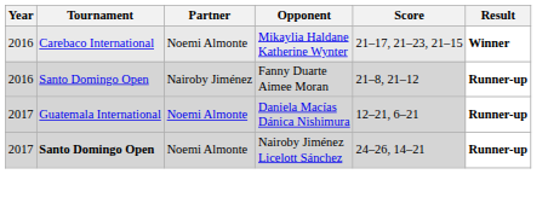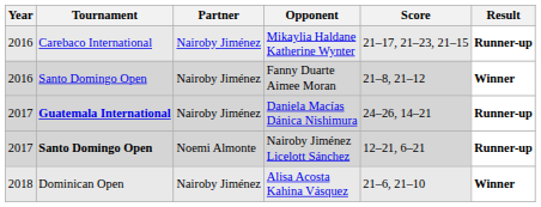 <table class="sortable wikitable" style="font-size: 90%;">
 <tr>
 <th>Year</th>
 <th>Tournament</th>
 <th>Partner</th>
 <th>Opponent</th>
 <th>Score</th>
 <th>Result</th>
 </tr>
 <tr style="background:#E9E9E9">
 <td align="center">2016</td>
 <td align="left"><a href='#'>Carebaco International</a></td>
-<td align="left"> Noemi Almonte</td>
+<td align="left"> <a href='#'>Nairoby Jiménez</a></td>
 <td align="left"> <a href='#'>Mikaylia Haldane</a> <br>  <a href='#'>Katherine Wynter</a></td>
 <td align="left">21–17, 21–23, 21–15</td>
-<td style="text-align:left; background:white"> <strong>Winner</strong></td>
+<td style="text-align:left; background:white"> <strong>Runner-up</strong></td>
 </tr>
 <tr style="background:#D5D5D5">
 <td align="center">2016</td>
 <td align="left"><a href='#'>Santo Domingo Open</a></td>
 <td align="left"> Nairoby Jiménez</td>
 <td align="left"> Fanny Duarte <br>  Aimee Moran</td>
 <td align="left">21–8, 21–12</td>
-<td style="text-align:left; background:white"> <strong>Runner-up</strong></td>
+<td style="text-align:left; background:white"> <strong>Winner</strong></td>
 </tr>
 <tr style="background:#D5D5D5">
 <td align="center">2017</td>
-<td align="left"><a href='#'>Guatemala International</a></td>
-<td align="left"> <a href='#'>Noemi Almonte</a></td>
+<td align="left"><strong><a href='#'>Guatemala International</a></strong></td>
+<td align="left"> Nairoby Jiménez</td>
 <td align="left"> <a href='#'>Daniela Macías</a> <br>  <a href='#'>Dánica Nishimura</a></td>
-<td align="left">12–21, 6–21</td>
+<td align="left">24–26, 14–21</td>
 <td style="text-align:left; background:white"> <strong>Runner-up</strong></td>
 </tr>
 <tr style="background:#D5D5D5">
 <td align="center">2017</td>
 <td align="left"><strong>Santo Domingo Open</strong></td>
 <td align="left"> Noemi Almonte</td>
 <td align="left"> Nairoby Jiménez <br>  <a href='#'>Licelott Sánchez</a></td>
-<td align="left">24–26, 14–21</td>
+<td align="left">12–21, 6–21</td>
 <td style="text-align:left; background:white"> <strong>Runner-up</strong></td>
 </tr>
+<tr style="background:#E9E9E9">
+<td align="center">2018</td>
+<td align="left">Dominican Open</td>
+<td align="left"> Nairoby Jiménez</td>
+<td align="left"> <a href='#'>Alisa Acosta</a> <br>  <a href='#'>Kahina Vásquez</a></td>
+<td align="left">21–6, 21–10</td>
+<td style="text-align:left; background:white"> <strong>Winner</strong></td>
+</tr>
 </table>
